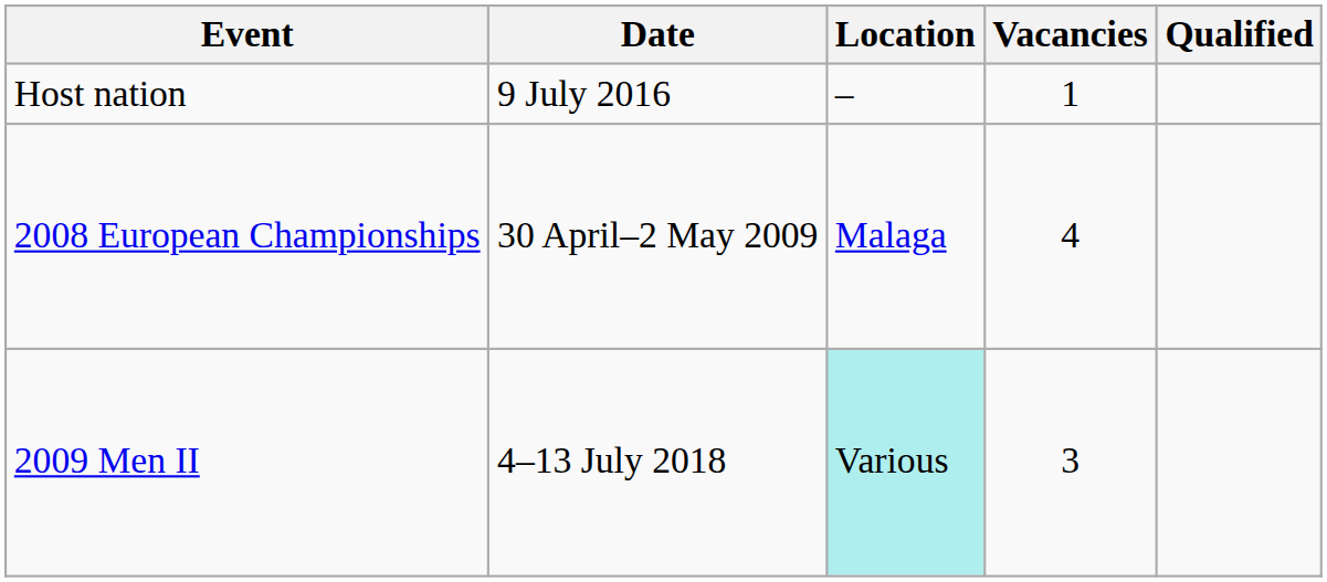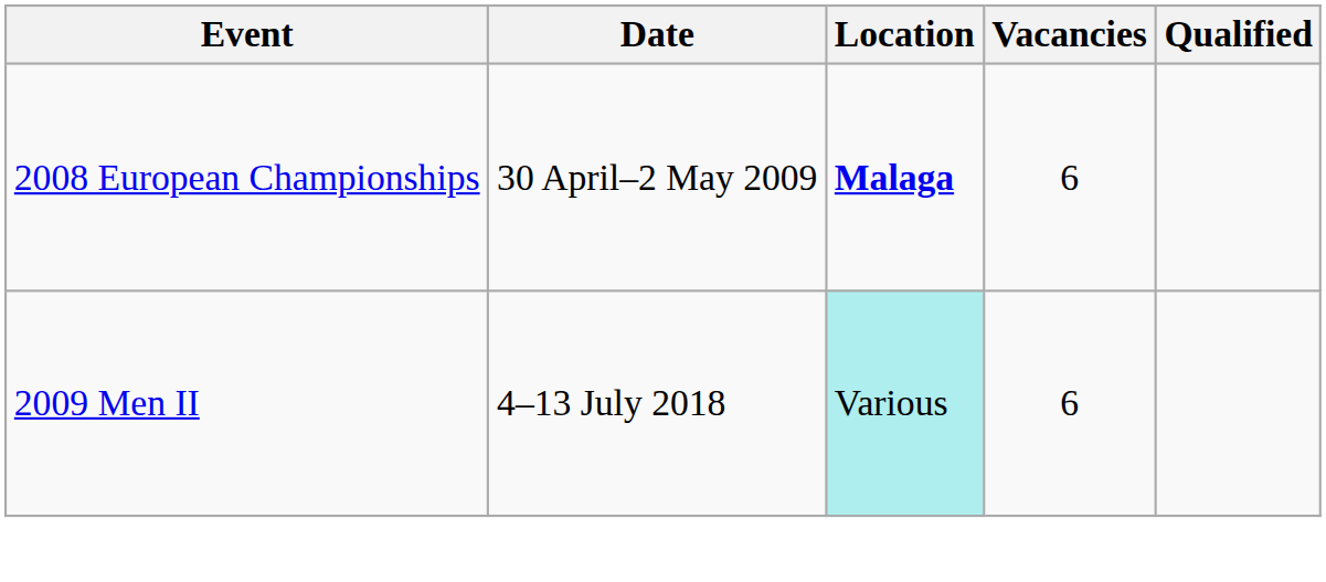 <table class="wikitable">
 <tr>
 <th>Event</th>
 <th>Date</th>
 <th>Location</th>
 <th>Vacancies</th>
 <th>Qualified</th>
 </tr>
 <tr>
-<td>Host nation</td>
-<td>9 July 2016</td>
-<td>–</td>
-<td align=center>1</td>
-<td></td>
-</tr>
-<tr>
 <td><a href='#'>2008 European Championships</a></td>
 <td>30 April–2 May 2009</td>
-<td> <a href='#'>Malaga</a></td>
-<td align=center>4</td>
+<td><strong> <a href='#'>Malaga</a></strong></td>
+<td align=center>6</td>
 <td><br><br><br><br><br></td>
 </tr>
 <tr>
 <td><a href='#'>2009 Men II</a></td>
 <td>4–13 July 2018</td>
 <td style="background: paleturquoise;">Various</td>
-<td align=center>3</td>
+<td align=center>6</td>
 <td><br><br><br><br><br></td>
 </tr>
 </table>
